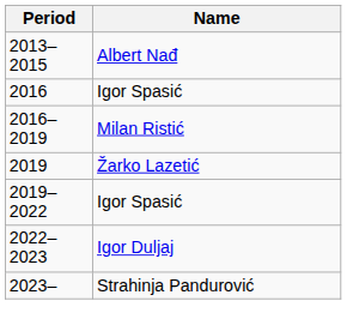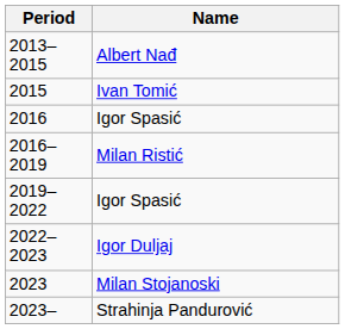 <table class="wikitable">
 <tr>
 <th width="75">Period</th>
 <th width="225">Name</th>
 </tr>
 <tr>
 <td>2013–2015</td>
 <td> <a href='#'>Albert Nađ</a></td>
 </tr>
 <tr>
+<td>2015</td>
+<td> <a href='#'>Ivan Tomić</a></td>
+</tr>
+<tr>
 <td>2016</td>
 <td> Igor Spasić</td>
 </tr>
 <tr>
 <td>2016–2019</td>
 <td> <a href='#'>Milan Ristić</a></td>
-</tr>
-<tr>
-<td>2019</td>
-<td> <a href='#'>Žarko Lazetić</a></td>
 </tr>
 <tr>
 <td>2019–2022</td>
 <td> Igor Spasić</td>
 </tr>
 <tr>
 <td>2022–2023</td>
 <td> <a href='#'>Igor Duljaj</a></td>
 </tr>
 <tr>
+<td>2023</td>
+<td> <a href='#'>Milan Stojanoski</a></td>
+</tr>
+<tr>
 <td>2023–</td>
 <td> Strahinja Pandurović</td>
 </tr>
 </table>
